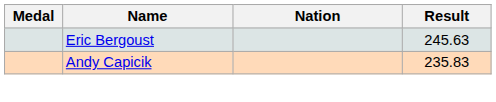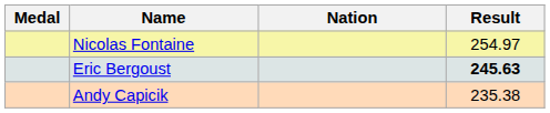 <table class=wikitable style="border:1px solid #AAAAAA;font-size:90%">
 <tr bgcolor="#E4E4E4">
 <th width=50>Medal</th>
 <th width=160>Name</th>
 <th width=160>Nation</th>
 <th width=80>Result</th>
 </tr>
+<tr bgcolor="#F7F6A8">
+<td align="center"></td>
+<td><a href='#'>Nicolas Fontaine</a></td>
+<td></td>
+<td align="center">254.97</td>
+</tr>
 <tr bgcolor="#DCE5E5">
 <td align="center"></td>
 <td><a href='#'>Eric Bergoust</a></td>
 <td></td>
-<td align="center">245.63</td>
+<td align="center"><strong>245.63</strong></td>
 </tr>
 <tr bgcolor="#FFDAB9">
 <td align="center"></td>
 <td><a href='#'>Andy Capicik</a></td>
 <td></td>
-<td align="center">235.83</td>
+<td align="center">235.38</td>
 </tr>
 </table>
